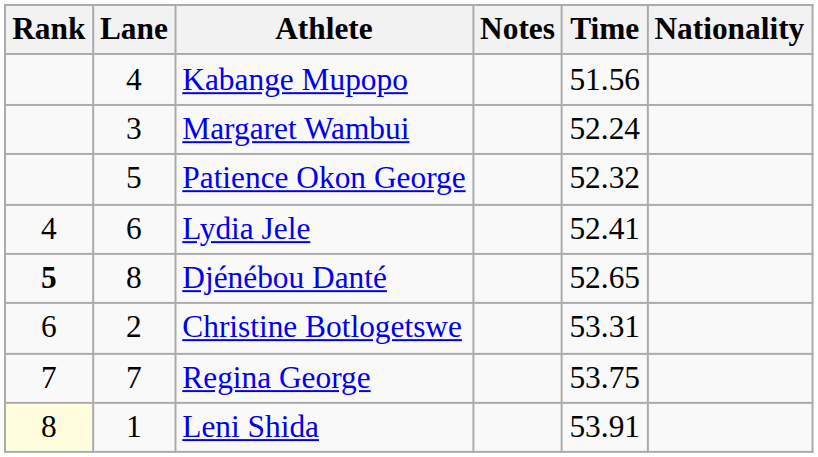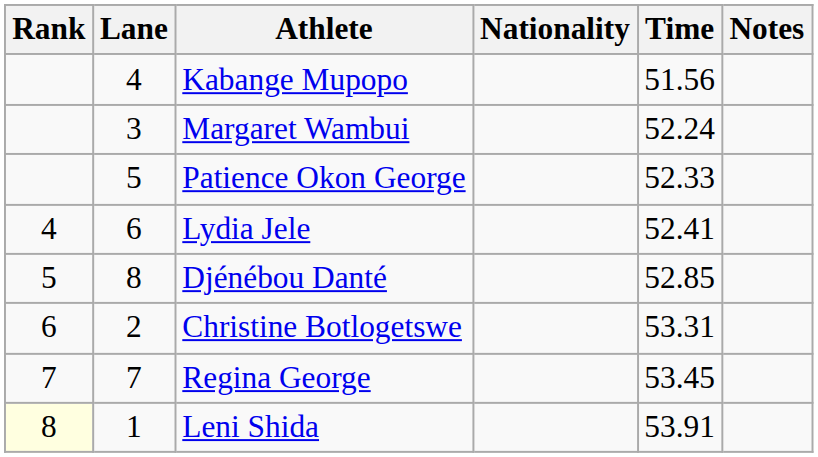 <table class="wikitable sortable" style="text-align:center">
 <tr>
 <th>Rank</th>
 <th>Lane</th>
 <th>Athlete</th>
+<th>Nationality</th>
+<th>Time</th>
 <th>Notes</th>
-<th>Time</th>
-<th>Nationality</th>
 </tr>
 <tr>
 <td></td>
 <td>4</td>
 <td align="left"><a href='#'>Kabange Mupopo</a></td>
+<td align=left></td>
+<td>51.56</td>
 <td></td>
-<td>51.56</td>
-<td align=left></td>
 </tr>
 <tr>
 <td></td>
 <td>3</td>
 <td align="left"><a href='#'>Margaret Wambui</a></td>
+<td align=left></td>
+<td>52.24</td>
 <td></td>
-<td>52.24</td>
-<td align=left></td>
 </tr>
 <tr>
 <td></td>
 <td>5</td>
 <td align="left"><a href='#'>Patience Okon George</a></td>
+<td align=left></td>
+<td>52.33</td>
 <td></td>
-<td>52.32</td>
-<td align=left></td>
 </tr>
 <tr>
 <td>4</td>
 <td>6</td>
 <td align="left"><a href='#'>Lydia Jele</a></td>
+<td align=left></td>
+<td>52.41</td>
 <td></td>
-<td>52.41</td>
-<td align=left></td>
 </tr>
 <tr>
-<td><strong>5</strong></td>
+<td>5</td>
 <td>8</td>
 <td align="left"><a href='#'>Djénébou Danté</a></td>
+<td align=left></td>
+<td>52.85</td>
 <td></td>
-<td>52.65</td>
-<td align=left></td>
 </tr>
 <tr>
 <td>6</td>
 <td>2</td>
 <td align="left"><a href='#'>Christine Botlogetswe</a></td>
+<td align=left></td>
+<td>53.31</td>
 <td></td>
-<td>53.31</td>
-<td align=left></td>
 </tr>
 <tr>
 <td>7</td>
 <td>7</td>
 <td align="left"><a href='#'>Regina George</a></td>
+<td align=left></td>
+<td>53.45</td>
 <td></td>
-<td>53.75</td>
-<td align=left></td>
 </tr>
 <tr>
 <td style="background: lightyellow;">8</td>
 <td>1</td>
 <td align="left"><a href='#'>Leni Shida</a></td>
+<td align=left></td>
+<td>53.91</td>
 <td></td>
-<td>53.91</td>
-<td align=left></td>
 </tr>
 </table>
